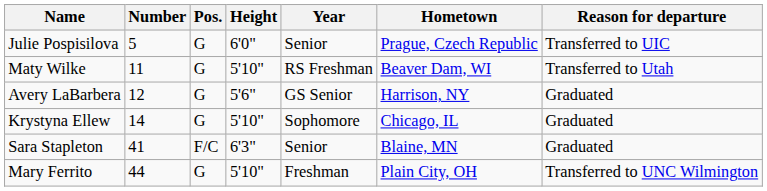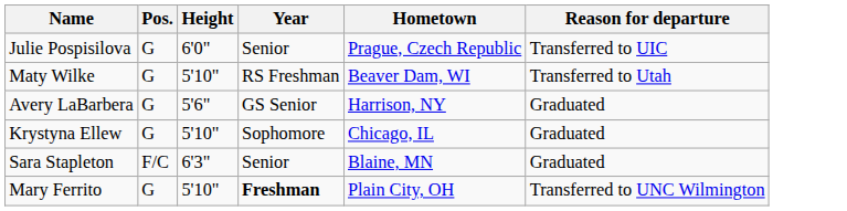 <table class="wikitable sortable" border="1">
 <tr>
 <th>Name</th>
-<th>Number</th>
 <th>Pos.</th>
 <th>Height</th>
 <th>Year</th>
 <th>Hometown</th>
 <th class="unsortable">Reason for departure</th>
 </tr>
 <tr>
 <td>Julie Pospisilova</td>
-<td>5</td>
 <td>G</td>
 <td>6'0"</td>
 <td>Senior</td>
 <td><a href='#'>Prague, Czech Republic</a></td>
 <td>Transferred to <a href='#'>UIC</a></td>
 </tr>
 <tr>
 <td>Maty Wilke</td>
-<td>11</td>
 <td>G</td>
 <td>5'10"</td>
 <td>RS Freshman</td>
 <td><a href='#'>Beaver Dam, WI</a></td>
 <td>Transferred to <a href='#'>Utah</a></td>
 </tr>
 <tr>
 <td>Avery LaBarbera</td>
-<td>12</td>
 <td>G</td>
 <td>5'6"</td>
 <td>GS Senior</td>
 <td><a href='#'>Harrison, NY</a></td>
 <td>Graduated</td>
 </tr>
 <tr>
 <td>Krystyna Ellew</td>
-<td>14</td>
 <td>G</td>
 <td>5'10"</td>
 <td>Sophomore</td>
 <td><a href='#'>Chicago, IL</a></td>
 <td>Graduated</td>
 </tr>
 <tr>
 <td>Sara Stapleton</td>
-<td>41</td>
 <td>F/C</td>
 <td>6'3"</td>
 <td>Senior</td>
 <td><a href='#'>Blaine, MN</a></td>
 <td>Graduated</td>
 </tr>
 <tr>
 <td>Mary Ferrito</td>
-<td>44</td>
 <td>G</td>
 <td>5'10"</td>
-<td>Freshman</td>
+<td><strong>Freshman</strong></td>
 <td><a href='#'>Plain City, OH</a></td>
 <td>Transferred to <a href='#'>UNC Wilmington</a></td>
 </tr>
 </table>
